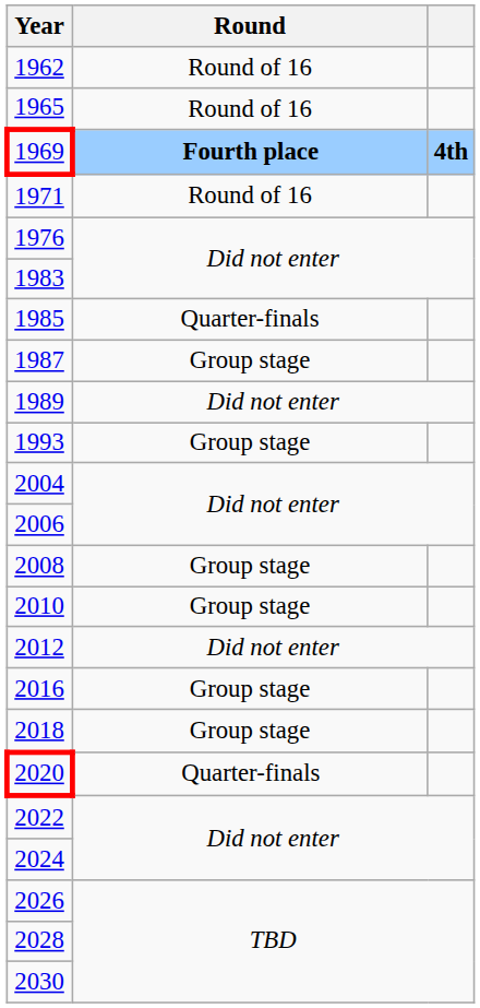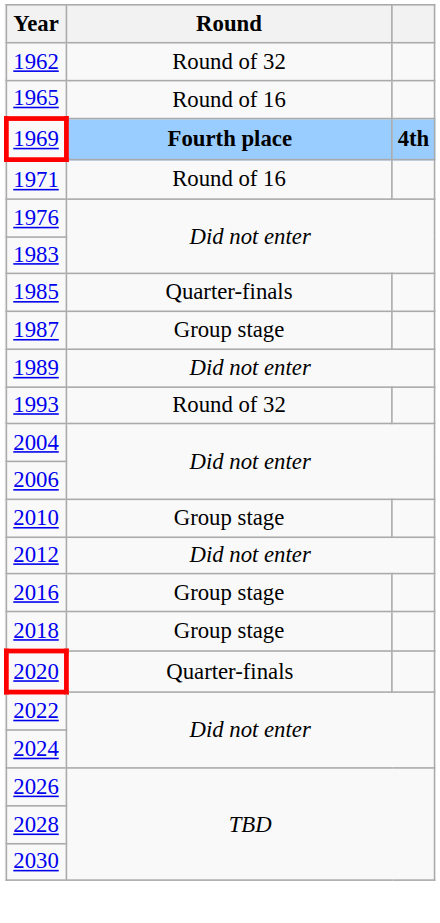 <table class="wikitable" style="text-align: center; font-size:90%">
 <tr>
 <th>Year</th>
 <th style="width:200px">Round</th>
 <th></th>
 </tr>
 <tr>
 <td><a href='#'>1962</a></td>
-<td>Round of 16</td>
+<td>Round of 32</td>
 <td></td>
 </tr>
 <tr>
 <td><a href='#'>1965</a></td>
 <td>Round of 16</td>
 <td></td>
 </tr>
 <tr>
 <td style="border: 3px solid red"><a href='#'>1969</a></td>
 <td bgcolor="9acdff"><strong>Fourth place</strong></td>
 <td bgcolor="9acdff"><strong>4th</strong></td>
 </tr>
 <tr>
 <td><a href='#'>1971</a></td>
 <td>Round of 16</td>
 <td></td>
 </tr>
 <tr>
 <td><a href='#'>1976</a></td>
 <td colspan="2" rowspan="2"><em>Did not enter</em></td>
 </tr>
 <tr>
 <td><a href='#'>1983</a></td>
 </tr>
 <tr>
 <td><a href='#'>1985</a></td>
 <td>Quarter-finals</td>
 <td></td>
 </tr>
 <tr>
 <td><a href='#'>1987</a></td>
 <td>Group stage</td>
 <td></td>
 </tr>
 <tr>
 <td><a href='#'>1989</a></td>
 <td colspan="2"><em>Did not enter</em></td>
 </tr>
 <tr>
 <td><a href='#'>1993</a></td>
-<td>Group stage</td>
+<td>Round of 32</td>
 <td></td>
 </tr>
 <tr>
 <td><a href='#'>2004</a></td>
 <td colspan="2" rowspan="2"><em>Did not enter</em></td>
 </tr>
 <tr>
 <td><a href='#'>2006</a></td>
-</tr>
-<tr>
-<td><a href='#'>2008</a></td>
-<td>Group stage</td>
-<td></td>
 </tr>
 <tr>
 <td><a href='#'>2010</a></td>
 <td>Group stage</td>
 <td></td>
 </tr>
 <tr>
 <td><a href='#'>2012</a></td>
 <td colspan="2"><em>Did not enter</em></td>
 </tr>
 <tr>
 <td><a href='#'>2016</a></td>
 <td>Group stage</td>
 <td></td>
 </tr>
 <tr>
 <td><a href='#'>2018</a></td>
 <td>Group stage</td>
 <td></td>
 </tr>
 <tr>
 <td style="border: 3px solid red"><a href='#'>2020</a></td>
 <td>Quarter-finals</td>
 <td></td>
 </tr>
 <tr>
 <td><a href='#'>2022</a></td>
 <td colspan="2" rowspan="2"><em>Did not enter</em></td>
 </tr>
 <tr>
 <td><a href='#'>2024</a></td>
 </tr>
 <tr>
 <td><a href='#'>2026</a></td>
 <td colspan="2" rowspan="3"><em>TBD</em></td>
 </tr>
 <tr>
 <td><a href='#'>2028</a></td>
 </tr>
 <tr>
 <td><a href='#'>2030</a></td>
 </tr>
 </table>
